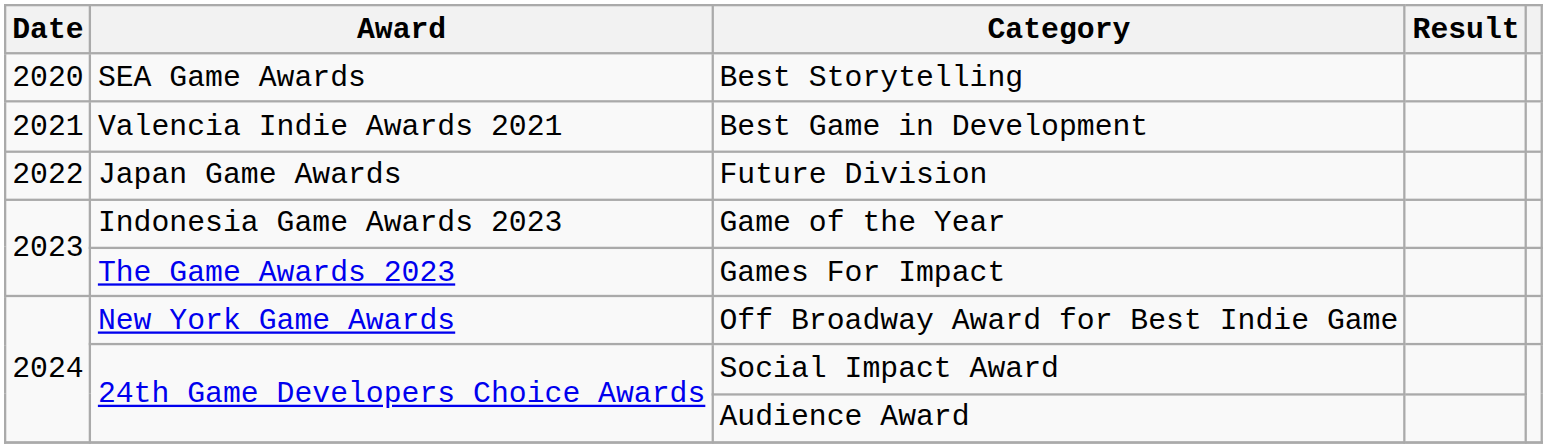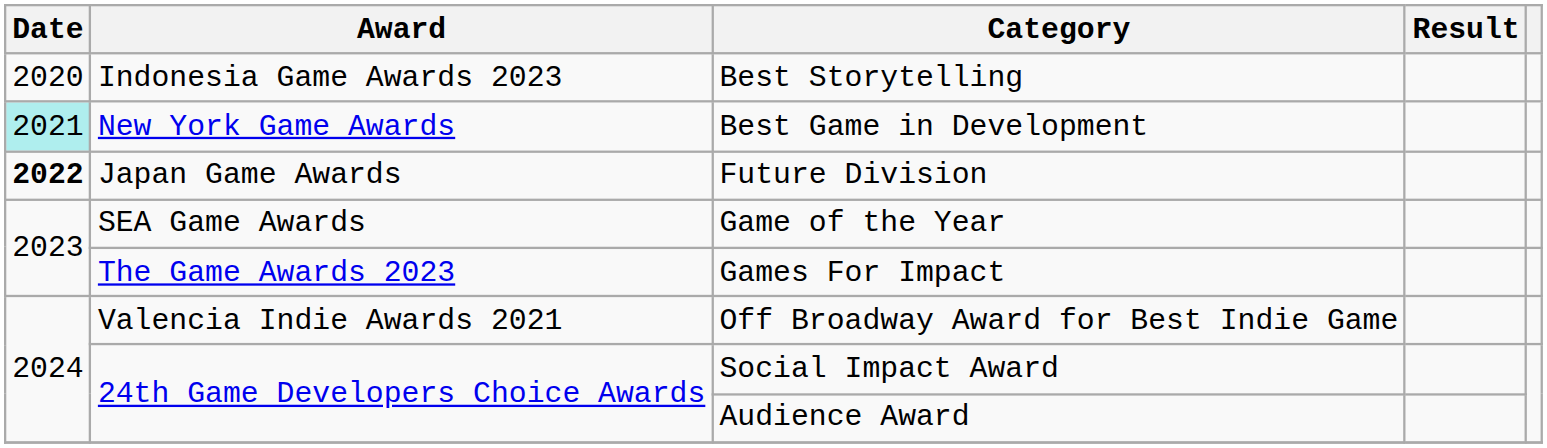 <table class="wikitable plainrowheaders sortable">
 <tr>
 <th scope="col">Date</th>
 <th scope="col">Award</th>
 <th scope="col">Category</th>
 <th scope="col">Result</th>
 <th scope="col" class="unsortable"></th>
 </tr>
 <tr>
 <td style="text-align:center;">2020</td>
-<td>SEA Game Awards</td>
+<td>Indonesia Game Awards 2023</td>
 <td>Best Storytelling</td>
 <td></td>
 <td style="text-align:center;"></td>
 </tr>
 <tr>
-<td style="text-align:center;">2021</td>
-<td>Valencia Indie Awards 2021</td>
+<td style="background: paleturquoise; text-align:center;">2021</td>
+<td><a href='#'>New York Game Awards</a></td>
 <td>Best Game in Development</td>
 <td></td>
 <td style="text-align:center;"></td>
 </tr>
 <tr>
-<td style="text-align:center;">2022</td>
+<td style="text-align:center;"><strong>2022</strong></td>
 <td>Japan Game Awards</td>
 <td>Future Division</td>
 <td></td>
 <td style="text-align:center;"></td>
 </tr>
 <tr>
 <td rowspan="2" style="text-align:center;">2023</td>
-<td>Indonesia Game Awards 2023</td>
+<td>SEA Game Awards</td>
 <td>Game of the Year</td>
 <td></td>
 <td style="text-align:center;"></td>
 </tr>
 <tr>
 <td rowspan="1"><a href='#'>The Game Awards 2023</a></td>
 <td>Games For Impact</td>
 <td></td>
 <td rowspan="1" style="text-align:center;"></td>
 </tr>
 <tr>
 <td rowspan="3" style="text-align:center;">2024</td>
-<td><a href='#'>New York Game Awards</a></td>
+<td>Valencia Indie Awards 2021</td>
 <td>Off Broadway Award for Best Indie Game</td>
 <td></td>
 <td style="text-align:center;"></td>
 </tr>
 <tr>
 <td rowspan="2"><a href='#'>24th Game Developers Choice Awards</a></td>
 <td>Social Impact Award</td>
 <td></td>
 <td style="text-align:center;" rowspan="2"></td>
 </tr>
 <tr>
 <td>Audience Award</td>
 <td></td>
 </tr>
 <tr>
 </tr>
 </table>
